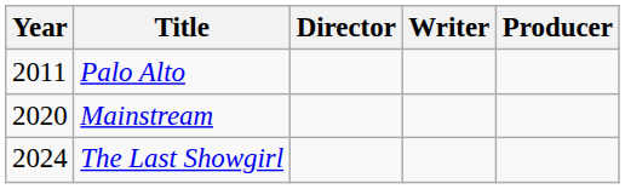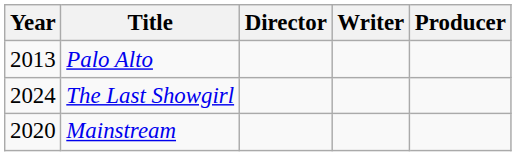 <table class="wikitable">
 <tr>
 <th>Year</th>
 <th>Title</th>
 <th>Director</th>
 <th>Writer</th>
 <th>Producer</th>
 </tr>
 <tr>
-<td>2011</td>
+<td>2013</td>
 <td><em><a href='#'>Palo Alto</a></em></td>
+<td></td>
+<td></td>
+<td></td>
+</tr>
+<tr>
+<td>2024</td>
+<td><em><a href='#'>The Last Showgirl</a></em></td>
 <td></td>
 <td></td>
 <td></td>
 </tr>
 <tr>
 <td>2020</td>
 <td><em><a href='#'>Mainstream</a></em></td>
 <td></td>
 <td></td>
 <td></td>
 </tr>
-<tr>
-<td>2024</td>
-<td><em><a href='#'>The Last Showgirl</a></em></td>
-<td></td>
-<td></td>
-<td></td>
-</tr>
 </table>
